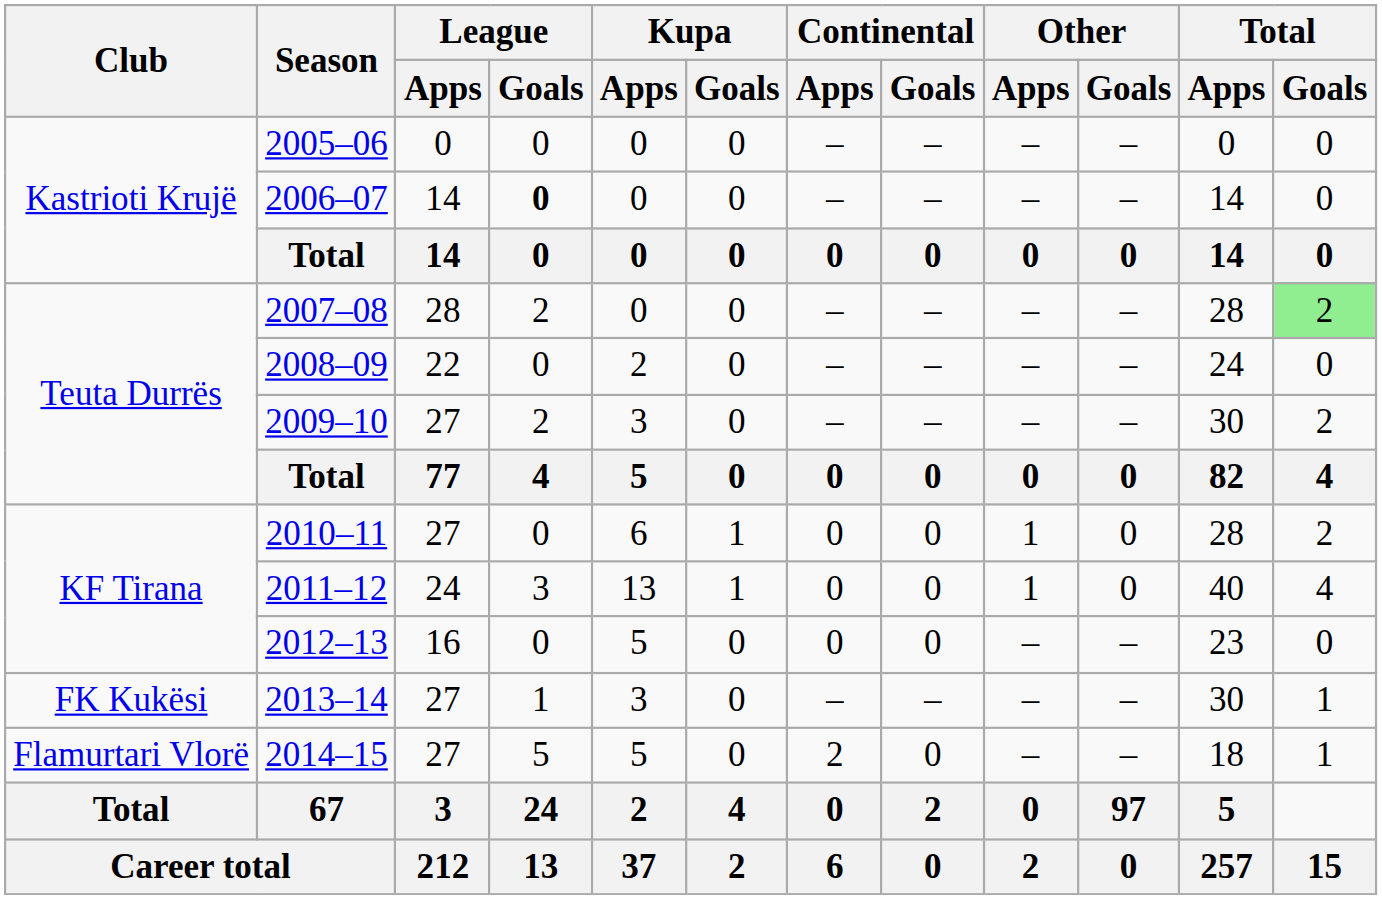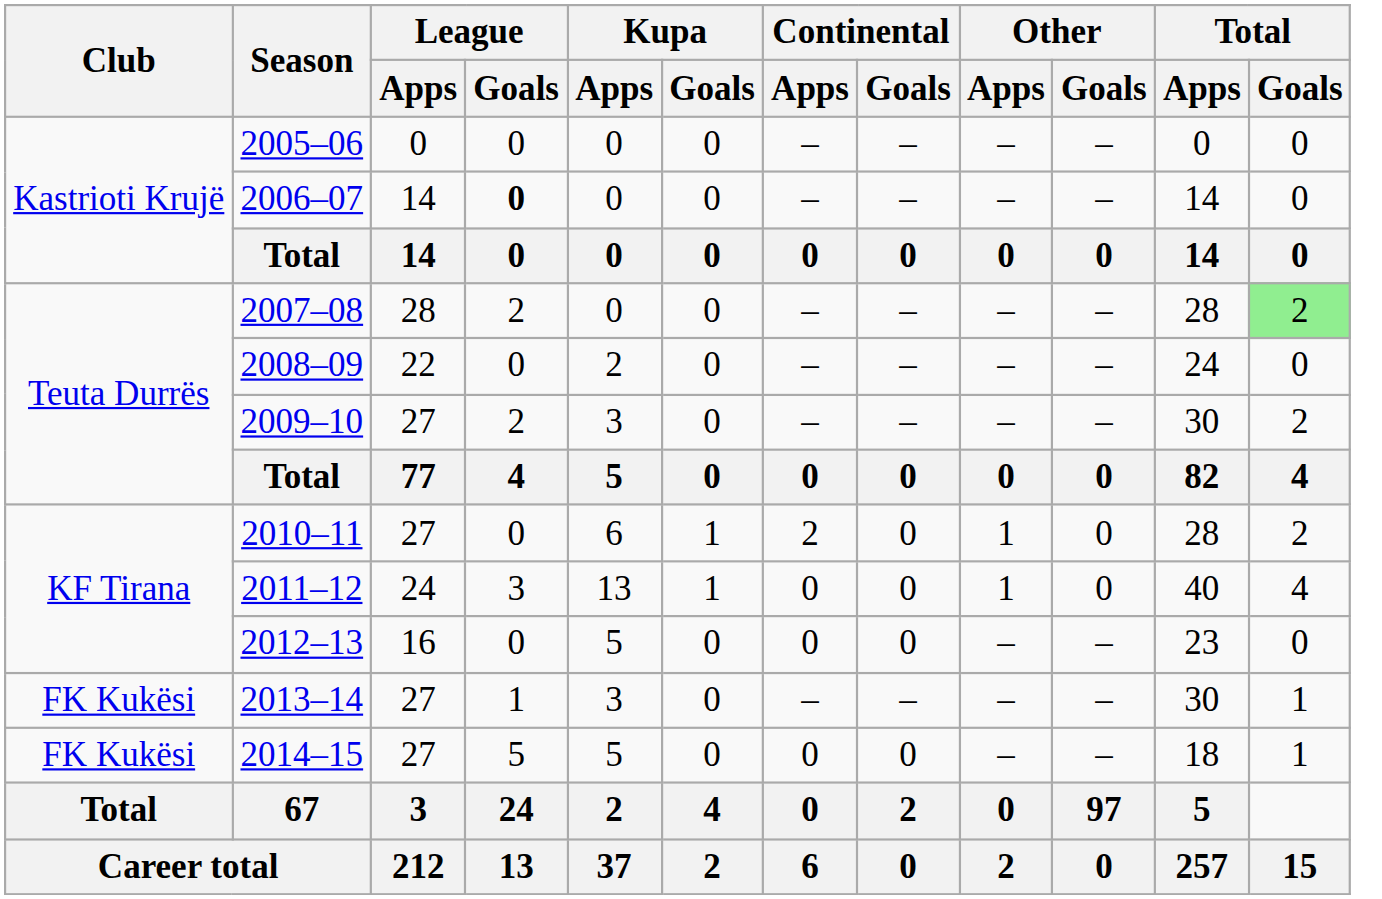 <table class="wikitable" style="text-align: center;">
 <tr>
 <th rowspan="2">Club</th>
 <th rowspan="2">Season</th>
 <th colspan="2">League</th>
 <th colspan="2">Kupa</th>
 <th colspan="2">Continental</th>
 <th colspan="2">Other</th>
 <th colspan="2">Total</th>
 </tr>
 <tr>
 <th>Apps</th>
 <th>Goals</th>
 <th>Apps</th>
 <th>Goals</th>
 <th>Apps</th>
 <th>Goals</th>
 <th>Apps</th>
 <th>Goals</th>
 <th>Apps</th>
 <th>Goals</th>
 </tr>
 <tr>
 <td rowspan="3" valign="center"><a href='#'>Kastrioti Krujë</a></td>
 <td><a href='#'>2005–06</a></td>
 <td>0</td>
 <td>0</td>
 <td>0</td>
 <td>0</td>
 <td>–</td>
 <td>–</td>
 <td>–</td>
 <td>–</td>
 <td>0</td>
 <td>0</td>
 </tr>
 <tr>
 <td><a href='#'>2006–07</a></td>
 <td>14</td>
 <td><strong>0</strong></td>
 <td>0</td>
 <td>0</td>
 <td>–</td>
 <td>–</td>
 <td>–</td>
 <td>–</td>
 <td>14</td>
 <td>0</td>
 </tr>
 <tr>
 <th>Total</th>
 <th>14</th>
 <th>0</th>
 <th>0</th>
 <th>0</th>
 <th>0</th>
 <th>0</th>
 <th>0</th>
 <th>0</th>
 <th>14</th>
 <th>0</th>
 </tr>
 <tr>
 <td rowspan="4" valign="center"><a href='#'>Teuta Durrës</a></td>
 <td><a href='#'>2007–08</a></td>
 <td>28</td>
 <td>2</td>
 <td>0</td>
 <td>0</td>
 <td>–</td>
 <td>–</td>
 <td>–</td>
 <td>–</td>
 <td>28</td>
 <td style="background: lightgreen;">2</td>
 </tr>
 <tr>
 <td><a href='#'>2008–09</a></td>
 <td>22</td>
 <td>0</td>
 <td>2</td>
 <td>0</td>
 <td>–</td>
 <td>–</td>
 <td>–</td>
 <td>–</td>
 <td>24</td>
 <td>0</td>
 </tr>
 <tr>
 <td><a href='#'>2009–10</a></td>
 <td>27</td>
 <td>2</td>
 <td>3</td>
 <td>0</td>
 <td>–</td>
 <td>–</td>
 <td>–</td>
 <td>–</td>
 <td>30</td>
 <td>2</td>
 </tr>
 <tr>
 <th>Total</th>
 <th>77</th>
 <th>4</th>
 <th>5</th>
 <th>0</th>
 <th>0</th>
 <th>0</th>
 <th>0</th>
 <th>0</th>
 <th>82</th>
 <th>4</th>
 </tr>
 <tr>
 <td rowspan="3" valign="center"><a href='#'>KF Tirana</a></td>
 <td><a href='#'>2010–11</a></td>
 <td>27</td>
 <td>0</td>
 <td>6</td>
 <td>1</td>
-<td>0</td>
+<td>2</td>
 <td>0</td>
 <td>1</td>
 <td>0</td>
 <td>28</td>
 <td>2</td>
 </tr>
 <tr>
 <td><a href='#'>2011–12</a></td>
 <td>24</td>
 <td>3</td>
 <td>13</td>
 <td>1</td>
 <td>0</td>
 <td>0</td>
 <td>1</td>
 <td>0</td>
 <td>40</td>
 <td>4</td>
 </tr>
 <tr>
 <td><a href='#'>2012–13</a></td>
 <td>16</td>
 <td>0</td>
 <td>5</td>
 <td>0</td>
 <td>0</td>
 <td>0</td>
 <td>–</td>
 <td>–</td>
 <td>23</td>
 <td>0</td>
 </tr>
 <tr>
 <td rowspan="1" valign="center"><a href='#'>FK Kukësi</a></td>
 <td><a href='#'>2013–14</a></td>
 <td>27</td>
 <td>1</td>
 <td>3</td>
 <td>0</td>
 <td>–</td>
 <td>–</td>
 <td>–</td>
 <td>–</td>
 <td>30</td>
 <td>1</td>
 </tr>
 <tr>
-<td rowspan="1" valign="center"><a href='#'>Flamurtari Vlorë</a></td>
+<td rowspan="1" valign="center"><a href='#'>FK Kukësi</a></td>
 <td><a href='#'>2014–15</a></td>
 <td>27</td>
 <td>5</td>
 <td>5</td>
 <td>0</td>
-<td>2</td>
+<td>0</td>
 <td>0</td>
 <td>–</td>
 <td>–</td>
 <td>18</td>
 <td>1</td>
 </tr>
 <tr>
 <th>Total</th>
 <th>67</th>
 <th>3</th>
 <th>24</th>
 <th>2</th>
 <th>4</th>
 <th>0</th>
 <th>2</th>
 <th>0</th>
 <th>97</th>
 <th>5</th>
 </tr>
 <tr>
 <th colspan="2">Career total</th>
 <th>212</th>
 <th>13</th>
 <th>37</th>
 <th>2</th>
 <th>6</th>
 <th>0</th>
 <th>2</th>
 <th>0</th>
 <th>257</th>
 <th>15</th>
 </tr>
 </table>
